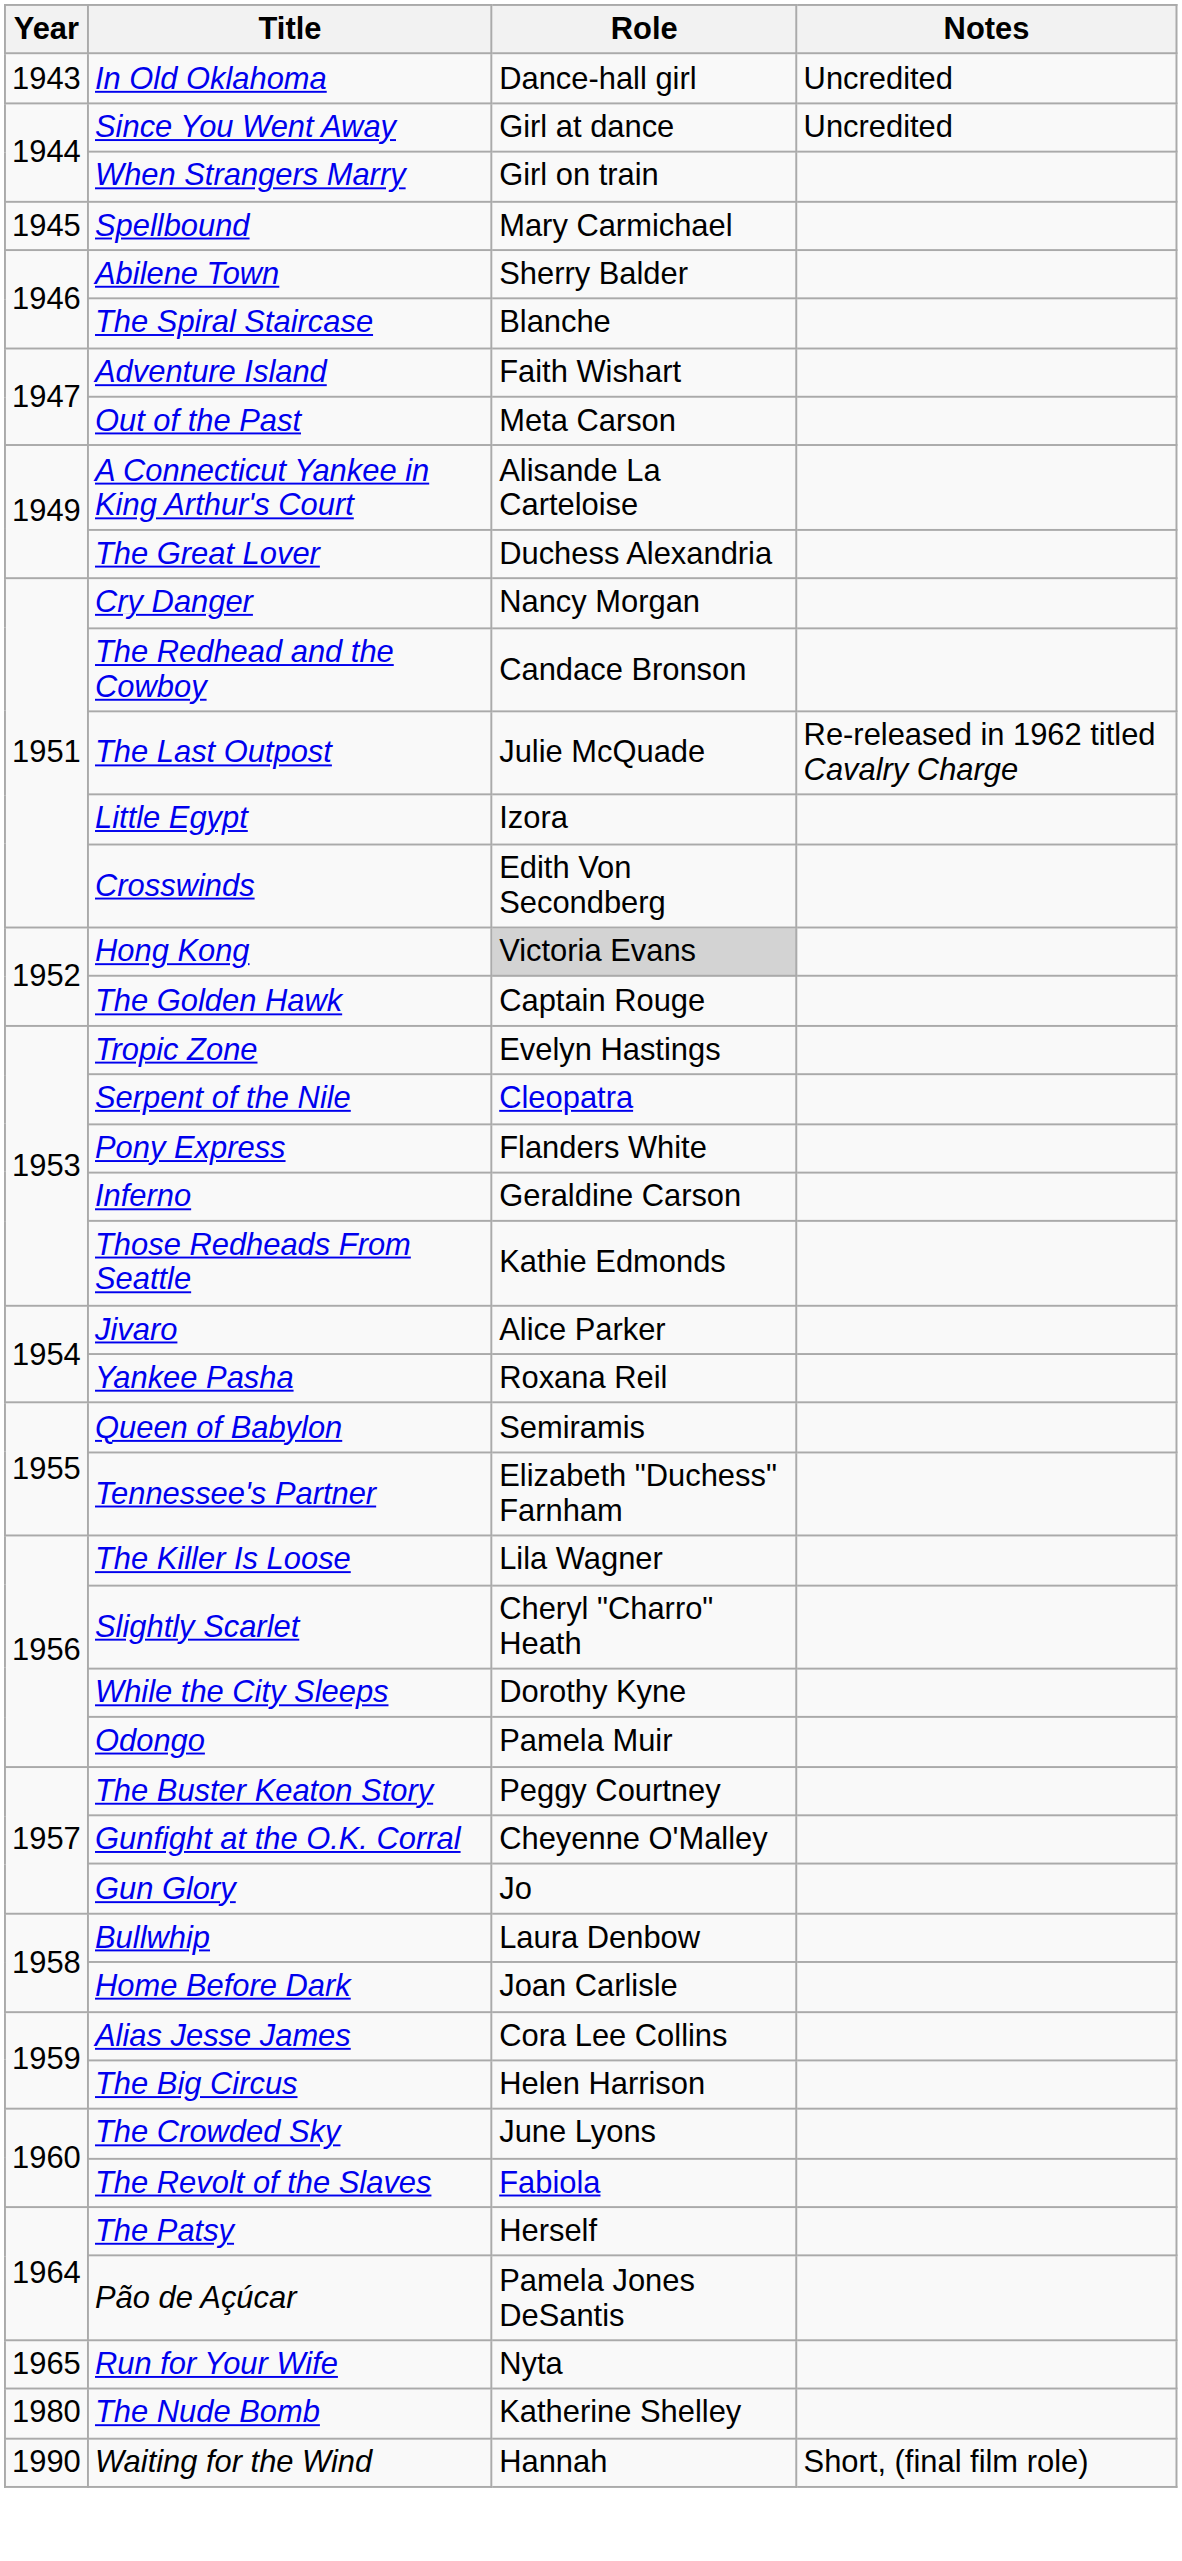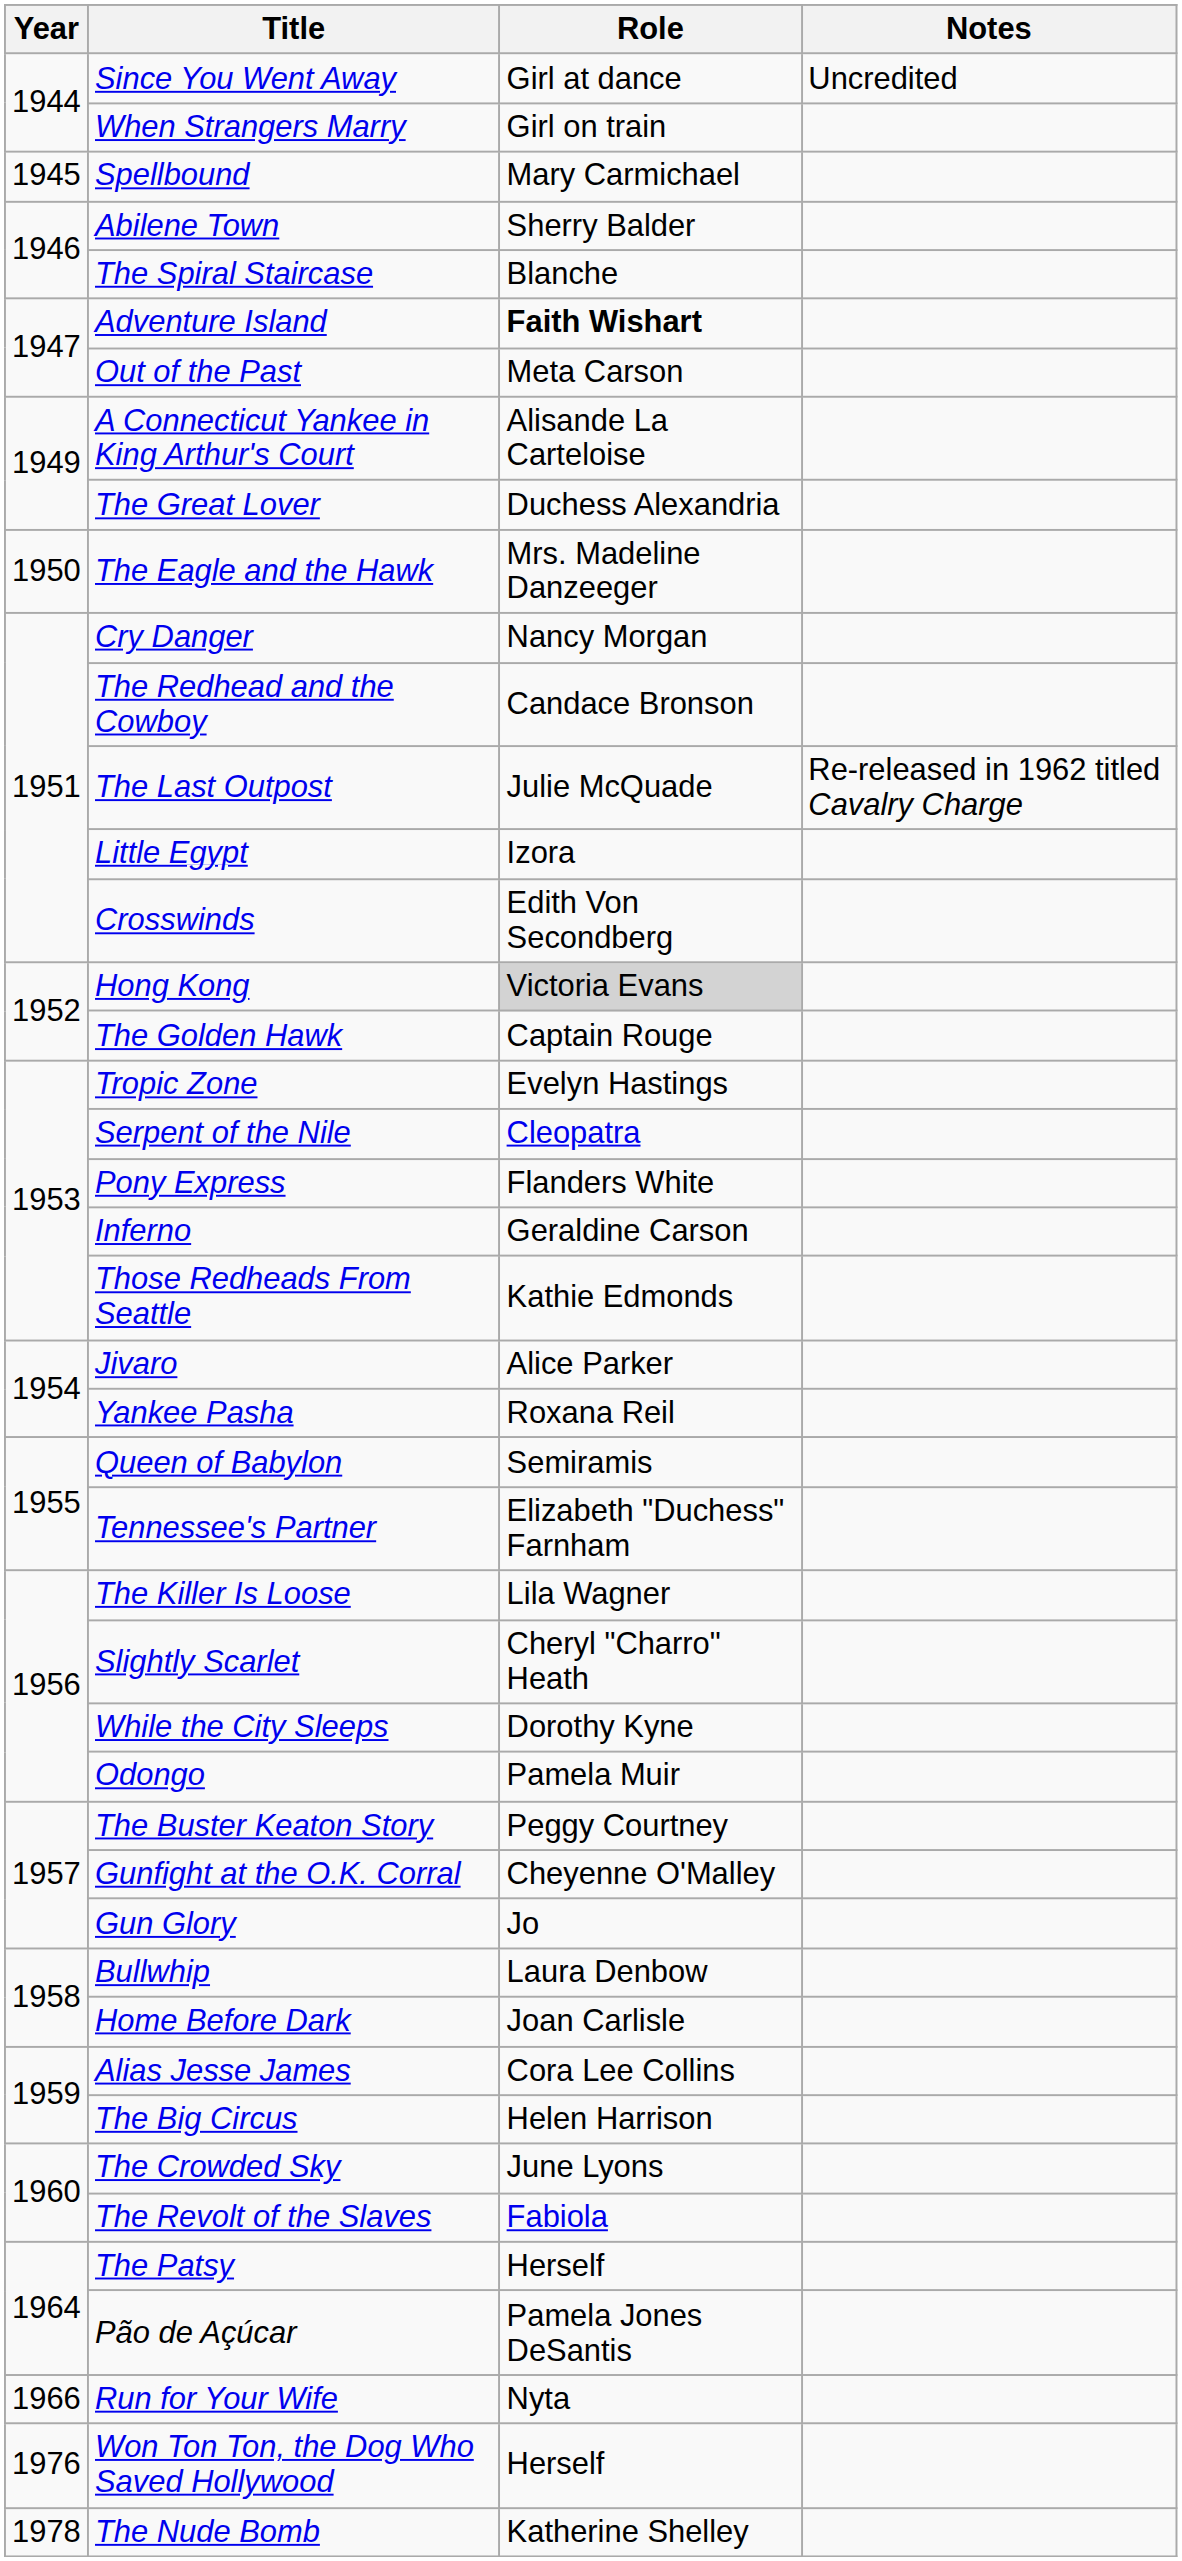 <table class="wikitable sortable">
 <tr>
 <th>Year</th>
 <th>Title</th>
 <th>Role</th>
 <th>Notes</th>
-</tr>
-<tr>
-<td>1943</td>
-<td><em><a href='#'>In Old Oklahoma</a></em></td>
-<td>Dance-hall girl</td>
-<td>Uncredited</td>
 </tr>
 <tr>
 <td rowspan=2>1944</td>
 <td><em><a href='#'>Since You Went Away</a></em></td>
 <td>Girl at dance</td>
 <td>Uncredited</td>
 </tr>
 <tr>
 <td><em><a href='#'>When Strangers Marry</a></em></td>
 <td>Girl on train</td>
 <td></td>
 </tr>
 <tr>
 <td>1945</td>
 <td><em><a href='#'>Spellbound</a></em></td>
 <td>Mary Carmichael</td>
 <td></td>
 </tr>
 <tr>
 <td rowspan=2>1946</td>
 <td><em><a href='#'>Abilene Town</a></em></td>
 <td>Sherry Balder</td>
 <td></td>
 </tr>
 <tr>
 <td><em><a href='#'>The Spiral Staircase</a></em></td>
 <td>Blanche</td>
 <td></td>
 </tr>
 <tr>
 <td rowspan=2>1947</td>
 <td><em><a href='#'>Adventure Island</a></em></td>
-<td>Faith Wishart</td>
+<td><strong>Faith Wishart</strong></td>
 <td></td>
 </tr>
 <tr>
 <td><em><a href='#'>Out of the Past</a></em></td>
 <td>Meta Carson</td>
 <td></td>
 </tr>
 <tr>
 <td rowspan=2>1949</td>
 <td><em><a href='#'>A Connecticut Yankee in King Arthur's Court</a></em></td>
 <td>Alisande La Carteloise</td>
 <td></td>
 </tr>
 <tr>
 <td><em><a href='#'>The Great Lover</a></em></td>
 <td>Duchess Alexandria</td>
+<td></td>
+</tr>
+<tr>
+<td>1950</td>
+<td><em><a href='#'>The Eagle and the Hawk</a></em></td>
+<td>Mrs. Madeline Danzeeger</td>
 <td></td>
 </tr>
 <tr>
 <td rowspan=5>1951</td>
 <td><em><a href='#'>Cry Danger</a></em></td>
 <td>Nancy Morgan</td>
 <td></td>
 </tr>
 <tr>
 <td><em><a href='#'>The Redhead and the Cowboy</a></em></td>
 <td>Candace Bronson</td>
 <td></td>
 </tr>
 <tr>
 <td><em><a href='#'>The Last Outpost</a></em></td>
 <td>Julie McQuade</td>
 <td>Re-released in 1962 titled <em>Cavalry Charge</em></td>
 </tr>
 <tr>
 <td><em><a href='#'>Little Egypt</a></em></td>
 <td>Izora</td>
 <td></td>
 </tr>
 <tr>
 <td><em><a href='#'>Crosswinds</a></em></td>
 <td>Edith Von Secondberg</td>
 <td></td>
 </tr>
 <tr>
 <td rowspan=2>1952</td>
 <td><em><a href='#'>Hong Kong</a></em></td>
 <td style="background: lightgrey;">Victoria Evans</td>
 <td></td>
 </tr>
 <tr>
 <td><em><a href='#'>The Golden Hawk</a></em></td>
 <td>Captain Rouge</td>
 <td></td>
 </tr>
 <tr>
 <td rowspan=5>1953</td>
 <td><em><a href='#'>Tropic Zone</a></em></td>
 <td>Evelyn Hastings</td>
 <td></td>
 </tr>
 <tr>
 <td><em><a href='#'>Serpent of the Nile</a></em></td>
 <td><a href='#'>Cleopatra</a></td>
 <td></td>
 </tr>
 <tr>
 <td><em><a href='#'>Pony Express</a></em></td>
 <td>Flanders White</td>
 <td></td>
 </tr>
 <tr>
 <td><em><a href='#'>Inferno</a></em></td>
 <td>Geraldine Carson</td>
 <td></td>
 </tr>
 <tr>
 <td><em><a href='#'>Those Redheads From Seattle</a></em></td>
 <td>Kathie Edmonds</td>
 <td></td>
 </tr>
 <tr>
 <td rowspan=2>1954</td>
 <td><em><a href='#'>Jivaro</a></em></td>
 <td>Alice Parker</td>
 <td></td>
 </tr>
 <tr>
 <td><em><a href='#'>Yankee Pasha</a></em></td>
 <td>Roxana Reil</td>
 <td></td>
 </tr>
 <tr>
 <td rowspan=2>1955</td>
 <td><em><a href='#'>Queen of Babylon</a></em></td>
 <td>Semiramis</td>
 <td></td>
 </tr>
 <tr>
 <td><em><a href='#'>Tennessee's Partner</a></em></td>
 <td>Elizabeth "Duchess" Farnham</td>
 <td></td>
 </tr>
 <tr>
 <td rowspan=4>1956</td>
 <td><em><a href='#'>The Killer Is Loose</a></em></td>
 <td>Lila Wagner</td>
 <td></td>
 </tr>
 <tr>
 <td><em><a href='#'>Slightly Scarlet</a></em></td>
 <td>Cheryl "Charro" Heath</td>
 <td></td>
 </tr>
 <tr>
 <td><em><a href='#'>While the City Sleeps</a></em></td>
 <td>Dorothy Kyne</td>
 <td></td>
 </tr>
 <tr>
 <td><em><a href='#'>Odongo</a></em></td>
 <td>Pamela Muir</td>
 <td></td>
 </tr>
 <tr>
 <td rowspan=3>1957</td>
 <td><em><a href='#'>The Buster Keaton Story</a></em></td>
 <td>Peggy Courtney</td>
 <td></td>
 </tr>
 <tr>
 <td><em><a href='#'>Gunfight at the O.K. Corral</a></em></td>
 <td>Cheyenne O'Malley</td>
 <td></td>
 </tr>
 <tr>
 <td><em><a href='#'>Gun Glory</a></em></td>
 <td>Jo</td>
 <td></td>
 </tr>
 <tr>
 <td rowspan=2>1958</td>
 <td><em><a href='#'>Bullwhip</a></em></td>
 <td>Laura Denbow</td>
 <td></td>
 </tr>
 <tr>
 <td><em><a href='#'>Home Before Dark</a></em></td>
 <td>Joan Carlisle</td>
 <td></td>
 </tr>
 <tr>
 <td rowspan=2>1959</td>
 <td><em><a href='#'>Alias Jesse James</a></em></td>
 <td>Cora Lee Collins</td>
 <td></td>
 </tr>
 <tr>
 <td><em><a href='#'>The Big Circus</a></em></td>
 <td>Helen Harrison</td>
 <td></td>
 </tr>
 <tr>
 <td rowspan=2>1960</td>
 <td><em><a href='#'>The Crowded Sky</a></em></td>
 <td>June Lyons</td>
 <td></td>
 </tr>
 <tr>
 <td><em><a href='#'>The Revolt of the Slaves</a></em></td>
 <td><a href='#'>Fabiola</a></td>
 <td></td>
 </tr>
 <tr>
 <td rowspan=2>1964</td>
 <td><em><a href='#'>The Patsy</a></em></td>
 <td>Herself</td>
 <td></td>
 </tr>
 <tr>
 <td><em>Pão de Açúcar</em></td>
 <td>Pamela Jones DeSantis</td>
 <td></td>
 </tr>
 <tr>
-<td>1965</td>
+<td>1966</td>
 <td><em><a href='#'>Run for Your Wife</a></em></td>
 <td>Nyta</td>
 <td></td>
 </tr>
 <tr>
-<td>1980</td>
+<td>1976</td>
+<td><em><a href='#'>Won Ton Ton, the Dog Who Saved Hollywood</a></em></td>
+<td>Herself</td>
+<td></td>
+</tr>
+<tr>
+<td>1978</td>
 <td><em><a href='#'>The Nude Bomb</a></em></td>
 <td>Katherine Shelley</td>
 <td></td>
 </tr>
-<tr>
-<td>1990</td>
-<td><em>Waiting for the Wind</em></td>
-<td>Hannah</td>
-<td>Short, (final film role)</td>
-</tr>
 </table>
